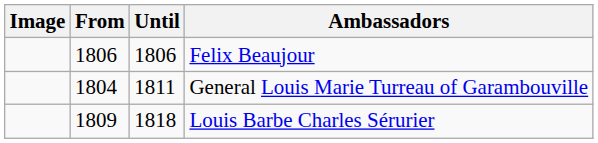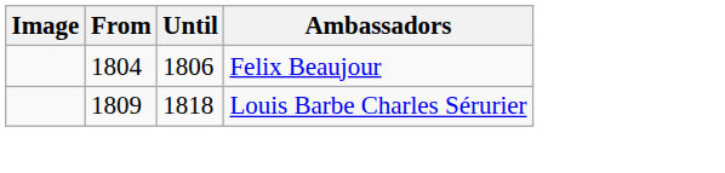 <table class="wikitable centre">
 <tr>
 <th>Image</th>
 <th>From</th>
 <th>Until</th>
 <th>Ambassadors</th>
 </tr>
 <tr>
 <td></td>
-<td>1806</td>
+<td>1804</td>
 <td>1806</td>
 <td><a href='#'>Felix Beaujour</a></td>
-</tr>
-<tr>
-<td></td>
-<td>1804</td>
-<td>1811</td>
-<td>General <a href='#'>Louis Marie Turreau of Garambouville</a></td>
 </tr>
 <tr>
 <td></td>
 <td>1809</td>
 <td>1818</td>
 <td><a href='#'>Louis Barbe Charles Sérurier</a></td>
 </tr>
 </table>
